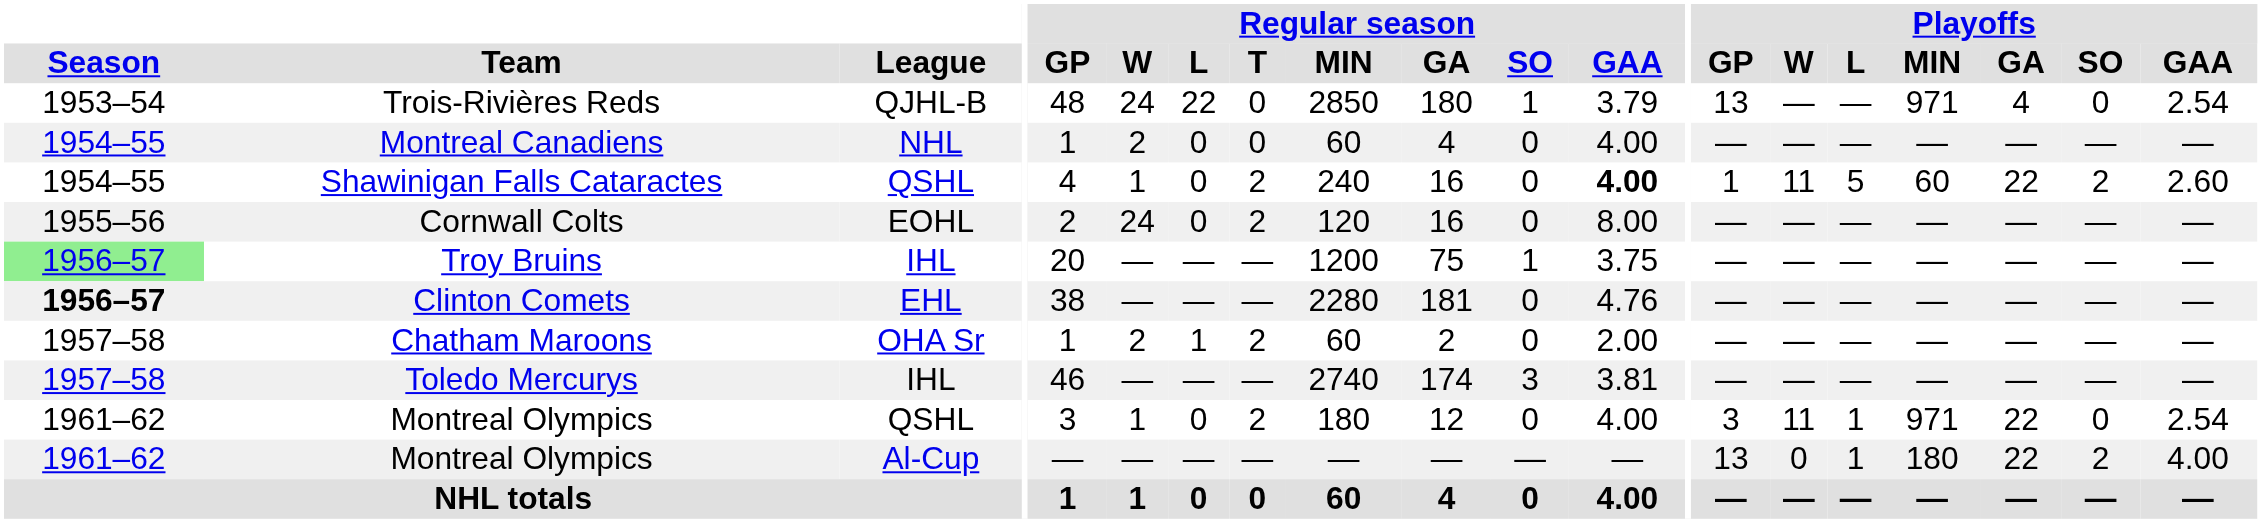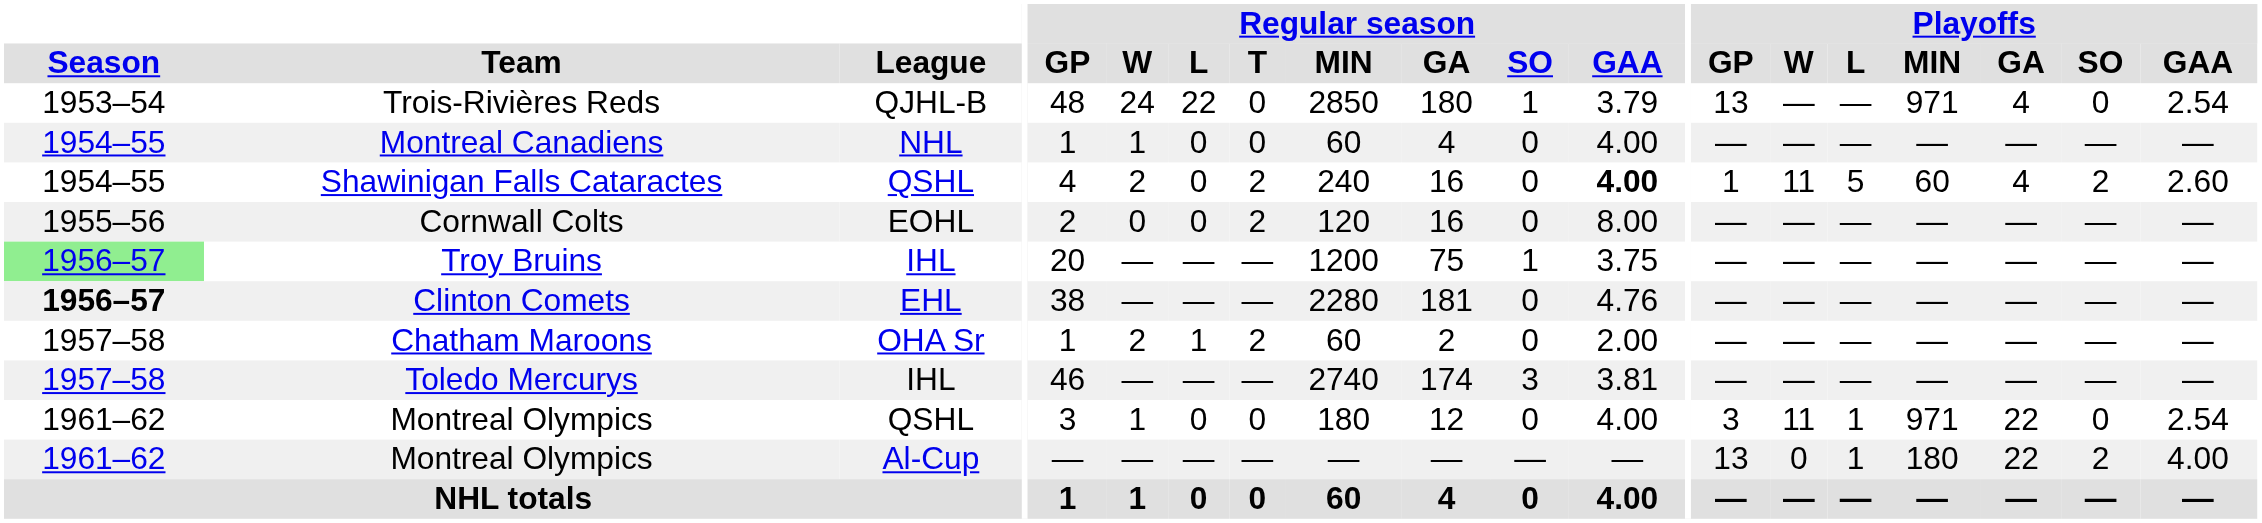 <table border="0" cellpadding="1" cellspacing="0" style="width:90%; text-align:center;">
 <tr bgcolor="#e0e0e0">
 <th colspan="3" bgcolor="#ffffff"></th>
 <th rowspan="99" bgcolor="#ffffff"></th>
 <th colspan="8" bgcolor="#e0e0e0"><a href='#'>Regular season</a></th>
 <th rowspan="99" bgcolor="#ffffff"></th>
 <th colspan="7" bgcolor="#e0e0e0"><a href='#'>Playoffs</a></th>
 </tr>
 <tr bgcolor="#e0e0e0">
 <th><a href='#'>Season</a></th>
 <th>Team</th>
 <th>League</th>
 <th>GP</th>
 <th>W</th>
 <th>L</th>
 <th>T</th>
 <th>MIN</th>
 <th>GA</th>
 <th><a href='#'>SO</a></th>
 <th><a href='#'>GAA</a></th>
 <th>GP</th>
 <th>W</th>
 <th>L</th>
 <th>MIN</th>
 <th>GA</th>
 <th>SO</th>
 <th>GAA</th>
 </tr>
 <tr>
 <td>1953–54</td>
 <td>Trois-Rivières Reds</td>
 <td>QJHL-B</td>
 <td>48</td>
 <td>24</td>
 <td>22</td>
 <td>0</td>
 <td>2850</td>
 <td>180</td>
 <td>1</td>
 <td>3.79</td>
 <td>13</td>
 <td>—</td>
 <td>—</td>
 <td>971</td>
 <td>4</td>
 <td>0</td>
 <td>2.54</td>
 </tr>
 <tr bgcolor="#f0f0f0">
 <td><a href='#'>1954–55</a></td>
 <td><a href='#'>Montreal Canadiens</a></td>
 <td><a href='#'>NHL</a></td>
 <td>1</td>
-<td>2</td>
+<td>1</td>
 <td>0</td>
 <td>0</td>
 <td>60</td>
 <td>4</td>
 <td>0</td>
 <td>4.00</td>
 <td>—</td>
 <td>—</td>
 <td>—</td>
 <td>—</td>
 <td>—</td>
 <td>—</td>
 <td>—</td>
 </tr>
 <tr>
 <td>1954–55</td>
 <td><a href='#'>Shawinigan Falls Cataractes</a></td>
 <td><a href='#'>QSHL</a></td>
 <td>4</td>
-<td>1</td>
+<td>2</td>
 <td>0</td>
 <td>2</td>
 <td>240</td>
 <td>16</td>
 <td>0</td>
 <td><strong>4.00</strong></td>
 <td>1</td>
 <td>11</td>
 <td>5</td>
 <td>60</td>
-<td>22</td>
+<td>4</td>
 <td>2</td>
 <td>2.60</td>
 </tr>
 <tr bgcolor="#f0f0f0">
 <td>1955–56</td>
 <td>Cornwall Colts</td>
 <td>EOHL</td>
 <td>2</td>
-<td>24</td>
+<td>0</td>
 <td>0</td>
 <td>2</td>
 <td>120</td>
 <td>16</td>
 <td>0</td>
 <td>8.00</td>
 <td>—</td>
 <td>—</td>
 <td>—</td>
 <td>—</td>
 <td>—</td>
 <td>—</td>
 <td>—</td>
 </tr>
 <tr>
 <td style="background: lightgreen;"><a href='#'>1956–57</a></td>
 <td><a href='#'>Troy Bruins</a></td>
 <td><a href='#'>IHL</a></td>
 <td>20</td>
 <td>—</td>
 <td>—</td>
 <td>—</td>
 <td>1200</td>
 <td>75</td>
 <td>1</td>
 <td>3.75</td>
 <td>—</td>
 <td>—</td>
 <td>—</td>
 <td>—</td>
 <td>—</td>
 <td>—</td>
 <td>—</td>
 </tr>
 <tr bgcolor="#f0f0f0">
 <td><strong>1956–57</strong></td>
 <td><a href='#'>Clinton Comets</a></td>
 <td><a href='#'>EHL</a></td>
 <td>38</td>
 <td>—</td>
 <td>—</td>
 <td>—</td>
 <td>2280</td>
 <td>181</td>
 <td>0</td>
 <td>4.76</td>
 <td>—</td>
 <td>—</td>
 <td>—</td>
 <td>—</td>
 <td>—</td>
 <td>—</td>
 <td>—</td>
 </tr>
 <tr>
 <td>1957–58</td>
 <td><a href='#'>Chatham Maroons</a></td>
 <td><a href='#'>OHA Sr</a></td>
 <td>1</td>
 <td>2</td>
 <td>1</td>
 <td>2</td>
 <td>60</td>
 <td>2</td>
 <td>0</td>
 <td>2.00</td>
 <td>—</td>
 <td>—</td>
 <td>—</td>
 <td>—</td>
 <td>—</td>
 <td>—</td>
 <td>—</td>
 </tr>
 <tr bgcolor="#f0f0f0">
 <td><a href='#'>1957–58</a></td>
 <td><a href='#'>Toledo Mercurys</a></td>
 <td>IHL</td>
 <td>46</td>
 <td>—</td>
 <td>—</td>
 <td>—</td>
 <td>2740</td>
 <td>174</td>
 <td>3</td>
 <td>3.81</td>
 <td>—</td>
 <td>—</td>
 <td>—</td>
 <td>—</td>
 <td>—</td>
 <td>—</td>
 <td>—</td>
 </tr>
 <tr>
 <td>1961–62</td>
 <td>Montreal Olympics</td>
 <td>QSHL</td>
 <td>3</td>
 <td>1</td>
 <td>0</td>
-<td>2</td>
+<td>0</td>
 <td>180</td>
 <td>12</td>
 <td>0</td>
 <td>4.00</td>
 <td>3</td>
 <td>11</td>
 <td>1</td>
 <td>971</td>
 <td>22</td>
 <td>0</td>
 <td>2.54</td>
 </tr>
 <tr bgcolor="#f0f0f0">
 <td><a href='#'>1961–62</a></td>
 <td>Montreal Olympics</td>
 <td><a href='#'>Al-Cup</a></td>
 <td>—</td>
 <td>—</td>
 <td>—</td>
 <td>—</td>
 <td>—</td>
 <td>—</td>
 <td>—</td>
 <td>—</td>
 <td>13</td>
 <td>0</td>
 <td>1</td>
 <td>180</td>
 <td>22</td>
 <td>2</td>
 <td>4.00</td>
 </tr>
 <tr bgcolor="#e0e0e0">
 <th colspan=3>NHL totals</th>
 <th>1</th>
 <th>1</th>
 <th>0</th>
 <th>0</th>
 <th>60</th>
 <th>4</th>
 <th>0</th>
 <th>4.00</th>
 <th>—</th>
 <th>—</th>
 <th>—</th>
 <th>—</th>
 <th>—</th>
 <th>—</th>
 <th>—</th>
 </tr>
 </table>
